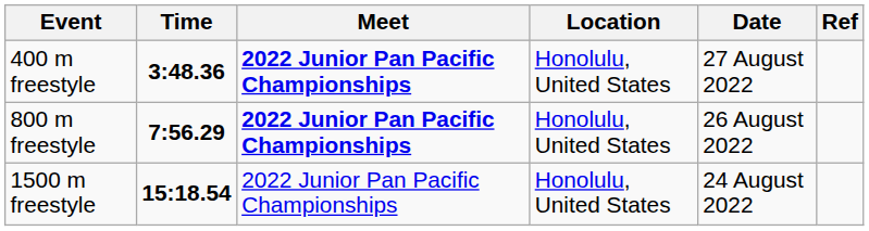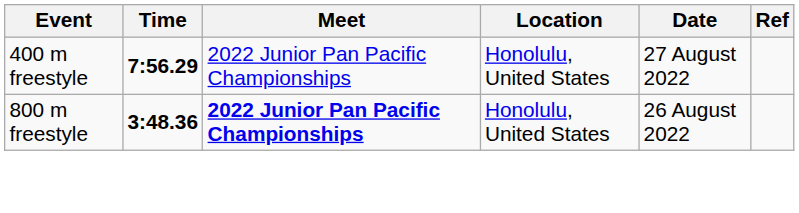 <table class="wikitable">
 <tr>
 <th>Event</th>
 <th>Time</th>
 <th>Meet</th>
 <th>Location</th>
 <th>Date</th>
 <th>Ref</th>
 </tr>
 <tr>
 <td>400 m freestyle</td>
-<td style="text-align:center;"><strong>3:48.36</strong></td>
-<td><strong><a href='#'>2022 Junior Pan Pacific Championships</a></strong></td>
+<td style="text-align:center;"><strong>7:56.29</strong></td>
+<td><a href='#'>2022 Junior Pan Pacific Championships</a></td>
 <td><a href='#'>Honolulu</a>, United States</td>
 <td>27 August 2022</td>
 <td style="text-align:center;"></td>
 </tr>
 <tr>
 <td>800 m freestyle</td>
-<td style="text-align:center;"><strong>7:56.29</strong></td>
+<td style="text-align:center;"><strong>3:48.36</strong></td>
 <td><strong><a href='#'>2022 Junior Pan Pacific Championships</a></strong></td>
 <td><a href='#'>Honolulu</a>, United States</td>
 <td>26 August 2022</td>
 <td style="text-align:center;"></td>
 </tr>
-<tr>
-<td>1500 m freestyle</td>
-<td style="text-align:center;"><strong>15:18.54</strong></td>
-<td><a href='#'>2022 Junior Pan Pacific Championships</a></td>
-<td><a href='#'>Honolulu</a>, United States</td>
-<td>24 August 2022</td>
-<td style="text-align:center;"></td>
-</tr>
 </table>
